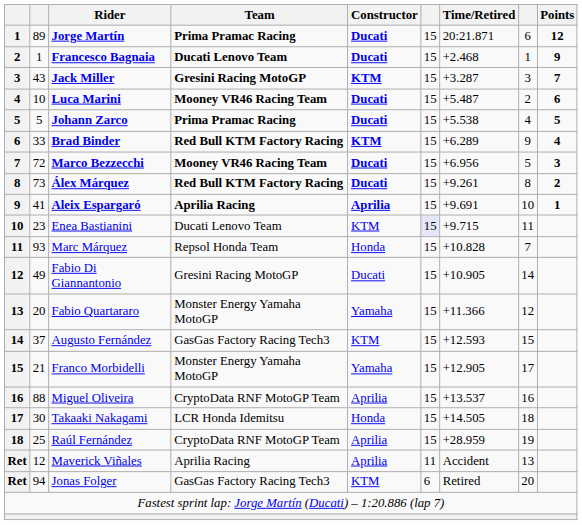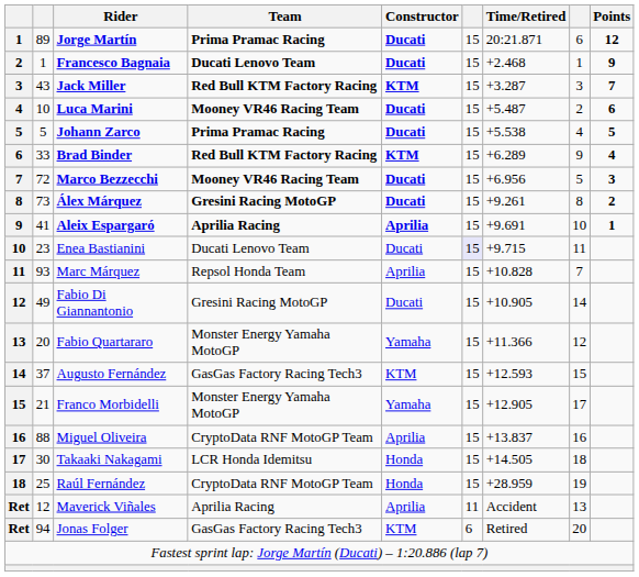 <table class="wikitable sortable" style="font-size: 85%;">
 <tr>
 <th scope="col"></th>
 <th scope="col"></th>
 <th scope="col">Rider</th>
 <th scope="col">Team</th>
 <th scope="col">Constructor</th>
 <th scope="col" class="unsortable"></th>
 <th scope="col" class="unsortable">Time/Retired</th>
 <th scope="col"></th>
 <th scope="col">Points</th>
 </tr>
 <tr>
 <th scope="row">1</th>
 <td align="center">89</td>
 <td data-sort-value="mart"> <strong><a href='#'>Jorge Martín</a></strong></td>
 <td><strong>Prima Pramac Racing</strong></td>
 <td><strong><a href='#'>Ducati</a></strong></td>
 <td>15</td>
 <td>20:21.871</td>
 <td align="center">6</td>
 <td align="center"><strong>12</strong></td>
 </tr>
 <tr>
 <th scope="row">2</th>
 <td align="center">1</td>
 <td data-sort-value="bag"> <strong><a href='#'>Francesco Bagnaia</a></strong></td>
 <td><strong>Ducati Lenovo Team</strong></td>
 <td><strong><a href='#'>Ducati</a></strong></td>
 <td>15</td>
 <td>+2.468</td>
 <td align="center">1</td>
 <td align="center"><strong>9</strong></td>
 </tr>
 <tr>
 <th scope="row">3</th>
 <td align="center">43</td>
 <td data-sort-value="mil"> <strong><a href='#'>Jack Miller</a></strong></td>
-<td><strong>Gresini Racing MotoGP</strong></td>
+<td><strong>Red Bull KTM Factory Racing</strong></td>
 <td><strong><a href='#'>KTM</a></strong></td>
 <td>15</td>
 <td>+3.287</td>
 <td align="center">3</td>
 <td align="center"><strong>7</strong></td>
 </tr>
 <tr>
 <th scope="row">4</th>
 <td align="center">10</td>
 <td data-sort-value="mari"> <strong><a href='#'>Luca Marini</a></strong></td>
 <td><strong>Mooney VR46 Racing Team</strong></td>
 <td><strong><a href='#'>Ducati</a></strong></td>
 <td>15</td>
 <td>+5.487</td>
 <td align="center">2</td>
 <td align="center"><strong>6</strong></td>
 </tr>
 <tr>
 <th scope="row">5</th>
 <td align="center">5</td>
 <td data-sort-value="zar"> <strong><a href='#'>Johann Zarco</a></strong></td>
 <td><strong>Prima Pramac Racing</strong></td>
 <td><strong><a href='#'>Ducati</a></strong></td>
 <td>15</td>
 <td>+5.538</td>
 <td align="center">4</td>
 <td align="center"><strong>5</strong></td>
 </tr>
 <tr>
 <th scope="row">6</th>
 <td align="center">33</td>
 <td data-sort-value="bin"> <strong><a href='#'>Brad Binder</a></strong></td>
 <td><strong>Red Bull KTM Factory Racing</strong></td>
 <td><strong><a href='#'>KTM</a></strong></td>
 <td>15</td>
 <td>+6.289</td>
 <td align="center">9</td>
 <td align="center"><strong>4</strong></td>
 </tr>
 <tr>
 <th scope="row">7</th>
 <td align="center">72</td>
 <td data-sort-value="bez"> <strong><a href='#'>Marco Bezzecchi</a></strong></td>
 <td><strong>Mooney VR46 Racing Team</strong></td>
 <td><strong><a href='#'>Ducati</a></strong></td>
 <td>15</td>
 <td>+6.956</td>
 <td align="center">5</td>
 <td align="center"><strong>3</strong></td>
 </tr>
 <tr>
 <th scope="row">8</th>
 <td align="center">73</td>
 <td data-sort-value="marqa"> <strong><a href='#'>Álex Márquez</a></strong></td>
-<td><strong>Red Bull KTM Factory Racing</strong></td>
+<td><strong>Gresini Racing MotoGP</strong></td>
 <td><strong><a href='#'>Ducati</a></strong></td>
 <td>15</td>
 <td>+9.261</td>
 <td align="center">8</td>
 <td align="center"><strong>2</strong></td>
 </tr>
 <tr>
 <th scope="row">9</th>
 <td align="center">41</td>
 <td data-sort-value="espa"> <strong><a href='#'>Aleix Espargaró</a></strong></td>
 <td><strong>Aprilia Racing</strong></td>
 <td><strong><a href='#'>Aprilia</a></strong></td>
 <td>15</td>
 <td>+9.691</td>
 <td align="center">10</td>
 <td align="center"><strong>1</strong></td>
 </tr>
 <tr>
 <th scope="row">10</th>
 <td align="center">23</td>
 <td data-sort-value="bas"> <a href='#'>Enea Bastianini</a></td>
 <td>Ducati Lenovo Team</td>
-<td><a href='#'>KTM</a></td>
+<td><a href='#'>Ducati</a></td>
 <td style="background: lavender;">15</td>
 <td>+9.715</td>
 <td align="center">11</td>
 <td align="center"></td>
 </tr>
 <tr>
 <th scope="row">11</th>
 <td align="center">93</td>
 <td data-sort-value="marqm"> <a href='#'>Marc Márquez</a></td>
 <td>Repsol Honda Team</td>
-<td><a href='#'>Honda</a></td>
+<td><a href='#'>Aprilia</a></td>
 <td>15</td>
 <td>+10.828</td>
 <td align="center">7</td>
 <td></td>
 </tr>
 <tr>
 <th scope="row">12</th>
 <td align="center">49</td>
 <td data-sort-value="dig"> <a href='#'>Fabio Di Giannantonio</a></td>
 <td>Gresini Racing MotoGP</td>
 <td><a href='#'>Ducati</a></td>
 <td>15</td>
 <td>+10.905</td>
 <td align="center">14</td>
 <td align="center"></td>
 </tr>
 <tr>
 <th scope="row">13</th>
 <td align="center">20</td>
 <td data-sort-value="qua"> <a href='#'>Fabio Quartararo</a></td>
 <td>Monster Energy Yamaha MotoGP</td>
 <td><a href='#'>Yamaha</a></td>
 <td>15</td>
 <td>+11.366</td>
 <td align="center">12</td>
 <td align="center"></td>
 </tr>
 <tr>
 <th scope="row">14</th>
 <td align="center">37</td>
 <td data-sort-value="fera"> <a href='#'>Augusto Fernández</a></td>
 <td>GasGas Factory Racing Tech3</td>
 <td><a href='#'>KTM</a></td>
 <td>15</td>
 <td>+12.593</td>
 <td align="center">15</td>
 <td align="center"></td>
 </tr>
 <tr>
 <th scope="row">15</th>
 <td align="center">21</td>
 <td data-sort-value="mor"> <a href='#'>Franco Morbidelli</a></td>
 <td>Monster Energy Yamaha MotoGP</td>
 <td><a href='#'>Yamaha</a></td>
 <td>15</td>
 <td>+12.905</td>
 <td align="center">17</td>
 <td align="center"></td>
 </tr>
 <tr>
 <th scope="row">16</th>
 <td align="center">88</td>
 <td data-sort-value="oli"> <a href='#'>Miguel Oliveira</a></td>
 <td>CryptoData RNF MotoGP Team</td>
 <td><a href='#'>Aprilia</a></td>
 <td>15</td>
-<td>+13.537</td>
+<td>+13.837</td>
 <td align="center">16</td>
 <td align="center"></td>
 </tr>
 <tr>
 <th scope="row">17</th>
 <td align="center">30</td>
 <td data-sort-value="nak"> <a href='#'>Takaaki Nakagami</a></td>
 <td>LCR Honda Idemitsu</td>
 <td><a href='#'>Honda</a></td>
 <td>15</td>
 <td>+14.505</td>
 <td align="center">18</td>
 <td align="center"></td>
 </tr>
 <tr>
 <th scope="row">18</th>
 <td align="center">25</td>
 <td data-sort-value="ferr"> <a href='#'>Raúl Fernández</a></td>
 <td>CryptoData RNF MotoGP Team</td>
-<td><a href='#'>Aprilia</a></td>
+<td><a href='#'>Honda</a></td>
 <td>15</td>
 <td>+28.959</td>
 <td align="center">19</td>
 <td align="center"></td>
 </tr>
 <tr>
 <th scope="row">Ret</th>
 <td align="center">12</td>
 <td data-sort-value="vin"> <a href='#'>Maverick Viñales</a></td>
 <td>Aprilia Racing</td>
 <td><a href='#'>Aprilia</a></td>
 <td>11</td>
 <td>Accident</td>
 <td align="center">13</td>
 <td></td>
 </tr>
 <tr>
 <th scope="row">Ret</th>
 <td align="center">94</td>
 <td data-sort-value="fol"> <a href='#'>Jonas Folger</a></td>
 <td>GasGas Factory Racing Tech3</td>
 <td><a href='#'>KTM</a></td>
 <td>6</td>
 <td>Retired</td>
 <td align="center">20</td>
 <td></td>
 </tr>
 <tr class="sortbottom">
 <td colspan="9" style="text-align:center"><em>Fastest sprint lap:  <a href='#'>Jorge Martín</a> (<a href='#'>Ducati</a>) – 1:20.886 (lap 7)</em></td>
 </tr>
 <tr class="sortbottom">
 <th colspan=9></th>
 </tr>
 </table>
